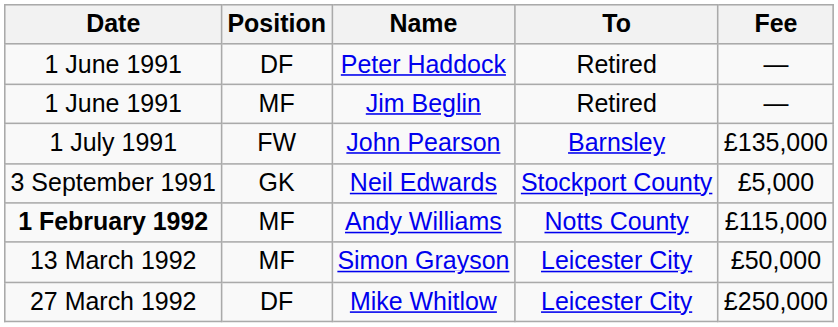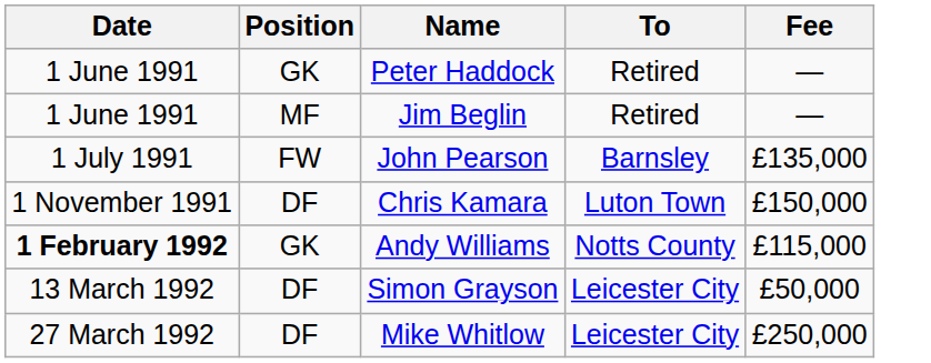 <table class="wikitable" style="text-align:center;">
 <tr>
 <th>Date</th>
 <th>Position</th>
 <th>Name</th>
 <th>To</th>
 <th>Fee</th>
 </tr>
 <tr>
 <td>1 June 1991</td>
-<td>DF</td>
+<td>GK</td>
 <td> <a href='#'>Peter Haddock</a></td>
 <td>Retired</td>
 <td>—</td>
 </tr>
 <tr>
 <td>1 June 1991</td>
 <td>MF</td>
 <td> <a href='#'>Jim Beglin</a></td>
 <td>Retired</td>
 <td>—</td>
 </tr>
 <tr>
 <td>1 July 1991</td>
 <td>FW</td>
 <td> <a href='#'>John Pearson</a></td>
 <td> <a href='#'>Barnsley</a></td>
 <td>£135,000</td>
 </tr>
 <tr>
-<td>3 September 1991</td>
-<td>GK</td>
-<td> <a href='#'>Neil Edwards</a></td>
-<td> <a href='#'>Stockport County</a></td>
-<td>£5,000</td>
+<td>1 November 1991</td>
+<td>DF</td>
+<td> <a href='#'>Chris Kamara</a></td>
+<td> <a href='#'>Luton Town</a></td>
+<td>£150,000</td>
 </tr>
 <tr>
 <td><strong>1 February 1992</strong></td>
-<td>MF</td>
+<td>GK</td>
 <td> <a href='#'>Andy Williams</a></td>
 <td> <a href='#'>Notts County</a></td>
 <td>£115,000</td>
 </tr>
 <tr>
 <td>13 March 1992</td>
-<td>MF</td>
+<td>DF</td>
 <td> <a href='#'>Simon Grayson</a></td>
 <td> <a href='#'>Leicester City</a></td>
 <td>£50,000</td>
 </tr>
 <tr>
 <td>27 March 1992</td>
 <td>DF</td>
 <td> <a href='#'>Mike Whitlow</a></td>
 <td> <a href='#'>Leicester City</a></td>
 <td>£250,000</td>
 </tr>
 </table>
